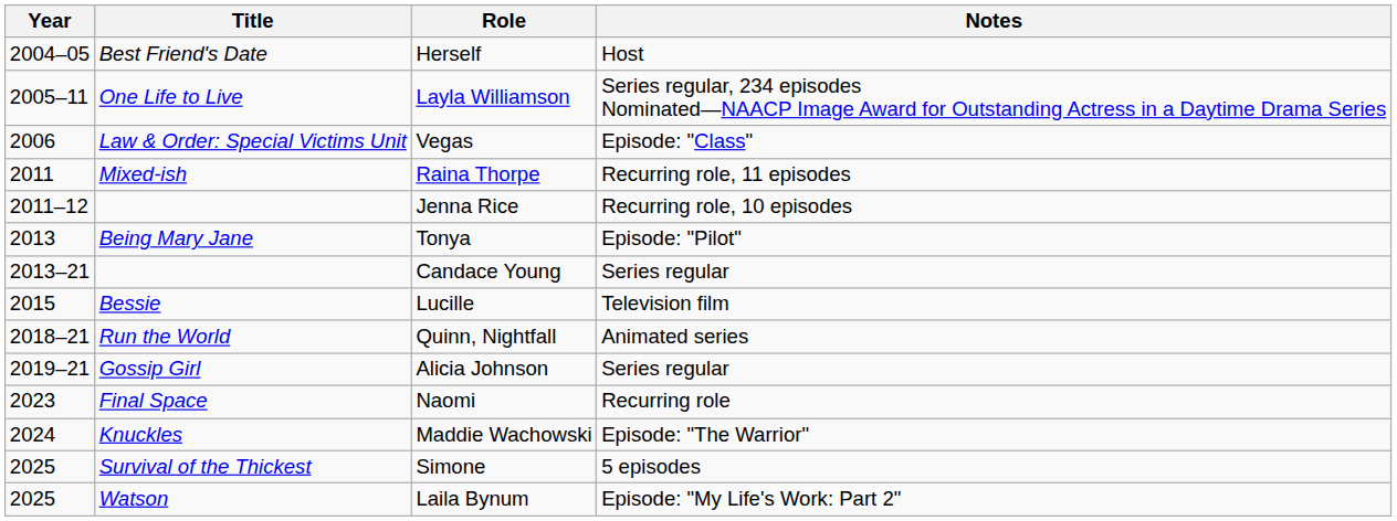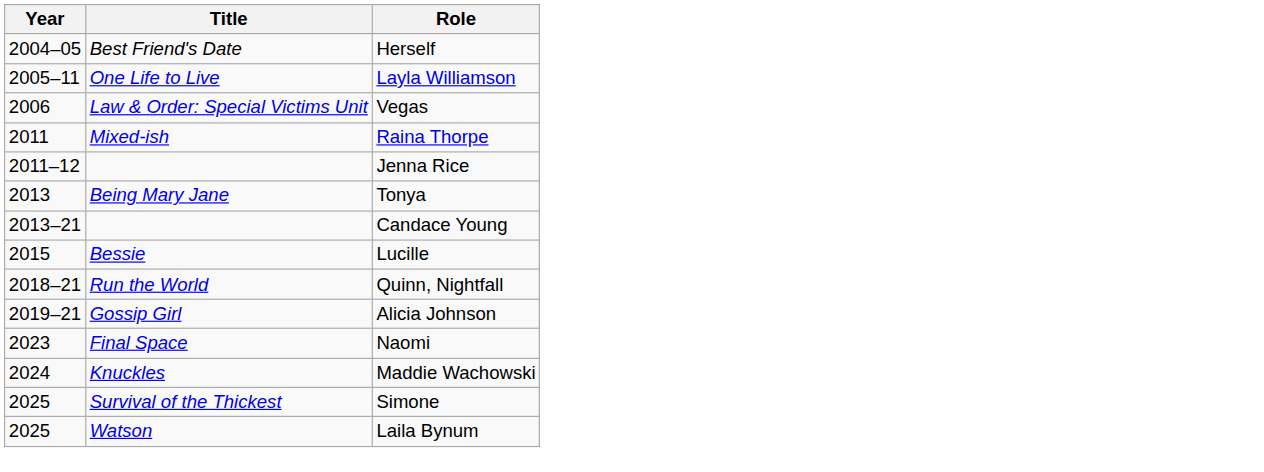 <table class="wikitable sortable">
 <tr>
 <th>Year</th>
 <th>Title</th>
 <th>Role</th>
-<th class="unsortable">Notes</th>
 </tr>
 <tr>
 <td>2004–05</td>
 <td><em>Best Friend's Date</em></td>
 <td>Herself</td>
-<td>Host</td>
 </tr>
 <tr>
 <td>2005–11</td>
 <td><em><a href='#'>One Life to Live</a></em></td>
 <td><a href='#'>Layla Williamson</a></td>
-<td>Series regular, 234 episodes<br>Nominated—<a href='#'>NAACP Image Award for Outstanding Actress in a Daytime Drama Series</a> </td>
 </tr>
 <tr>
 <td>2006</td>
 <td><em><a href='#'>Law & Order: Special Victims Unit</a></em></td>
 <td>Vegas</td>
-<td>Episode: "<a href='#'>Class</a>"</td>
 </tr>
 <tr>
 <td>2011</td>
 <td><em><a href='#'>Mixed-ish</a></em></td>
 <td><a href='#'>Raina Thorpe</a></td>
-<td>Recurring role, 11 episodes</td>
 </tr>
 <tr>
 <td>2011–12</td>
 <td><em></em></td>
 <td>Jenna Rice</td>
-<td>Recurring role, 10 episodes</td>
 </tr>
 <tr>
 <td>2013</td>
 <td><em><a href='#'>Being Mary Jane</a></em></td>
 <td>Tonya</td>
-<td>Episode: "Pilot"</td>
 </tr>
 <tr>
 <td>2013–21</td>
 <td><em></em></td>
 <td>Candace Young</td>
-<td>Series regular</td>
 </tr>
 <tr>
 <td>2015</td>
 <td><em><a href='#'>Bessie</a></em></td>
 <td>Lucille</td>
-<td>Television film</td>
 </tr>
 <tr>
 <td>2018–21</td>
 <td><em><a href='#'>Run the World</a></em></td>
 <td>Quinn, Nightfall</td>
-<td>Animated series</td>
 </tr>
 <tr>
 <td>2019–21</td>
 <td><em><a href='#'>Gossip Girl</a></em></td>
 <td>Alicia Johnson</td>
-<td>Series regular</td>
 </tr>
 <tr>
 <td>2023</td>
 <td><em><a href='#'>Final Space</a></em></td>
 <td>Naomi</td>
-<td>Recurring role</td>
 </tr>
 <tr>
 <td>2024</td>
 <td><em><a href='#'>Knuckles</a></em></td>
 <td>Maddie Wachowski</td>
-<td>Episode: "The Warrior"</td>
 </tr>
 <tr>
 <td>2025</td>
 <td><em><a href='#'>Survival of the Thickest</a></em></td>
 <td>Simone</td>
-<td>5 episodes</td>
 </tr>
 <tr>
 <td>2025</td>
 <td><em><a href='#'>Watson</a></em></td>
 <td>Laila Bynum</td>
-<td>Episode: "My Life's Work: Part 2"</td>
 </tr>
 </table>
